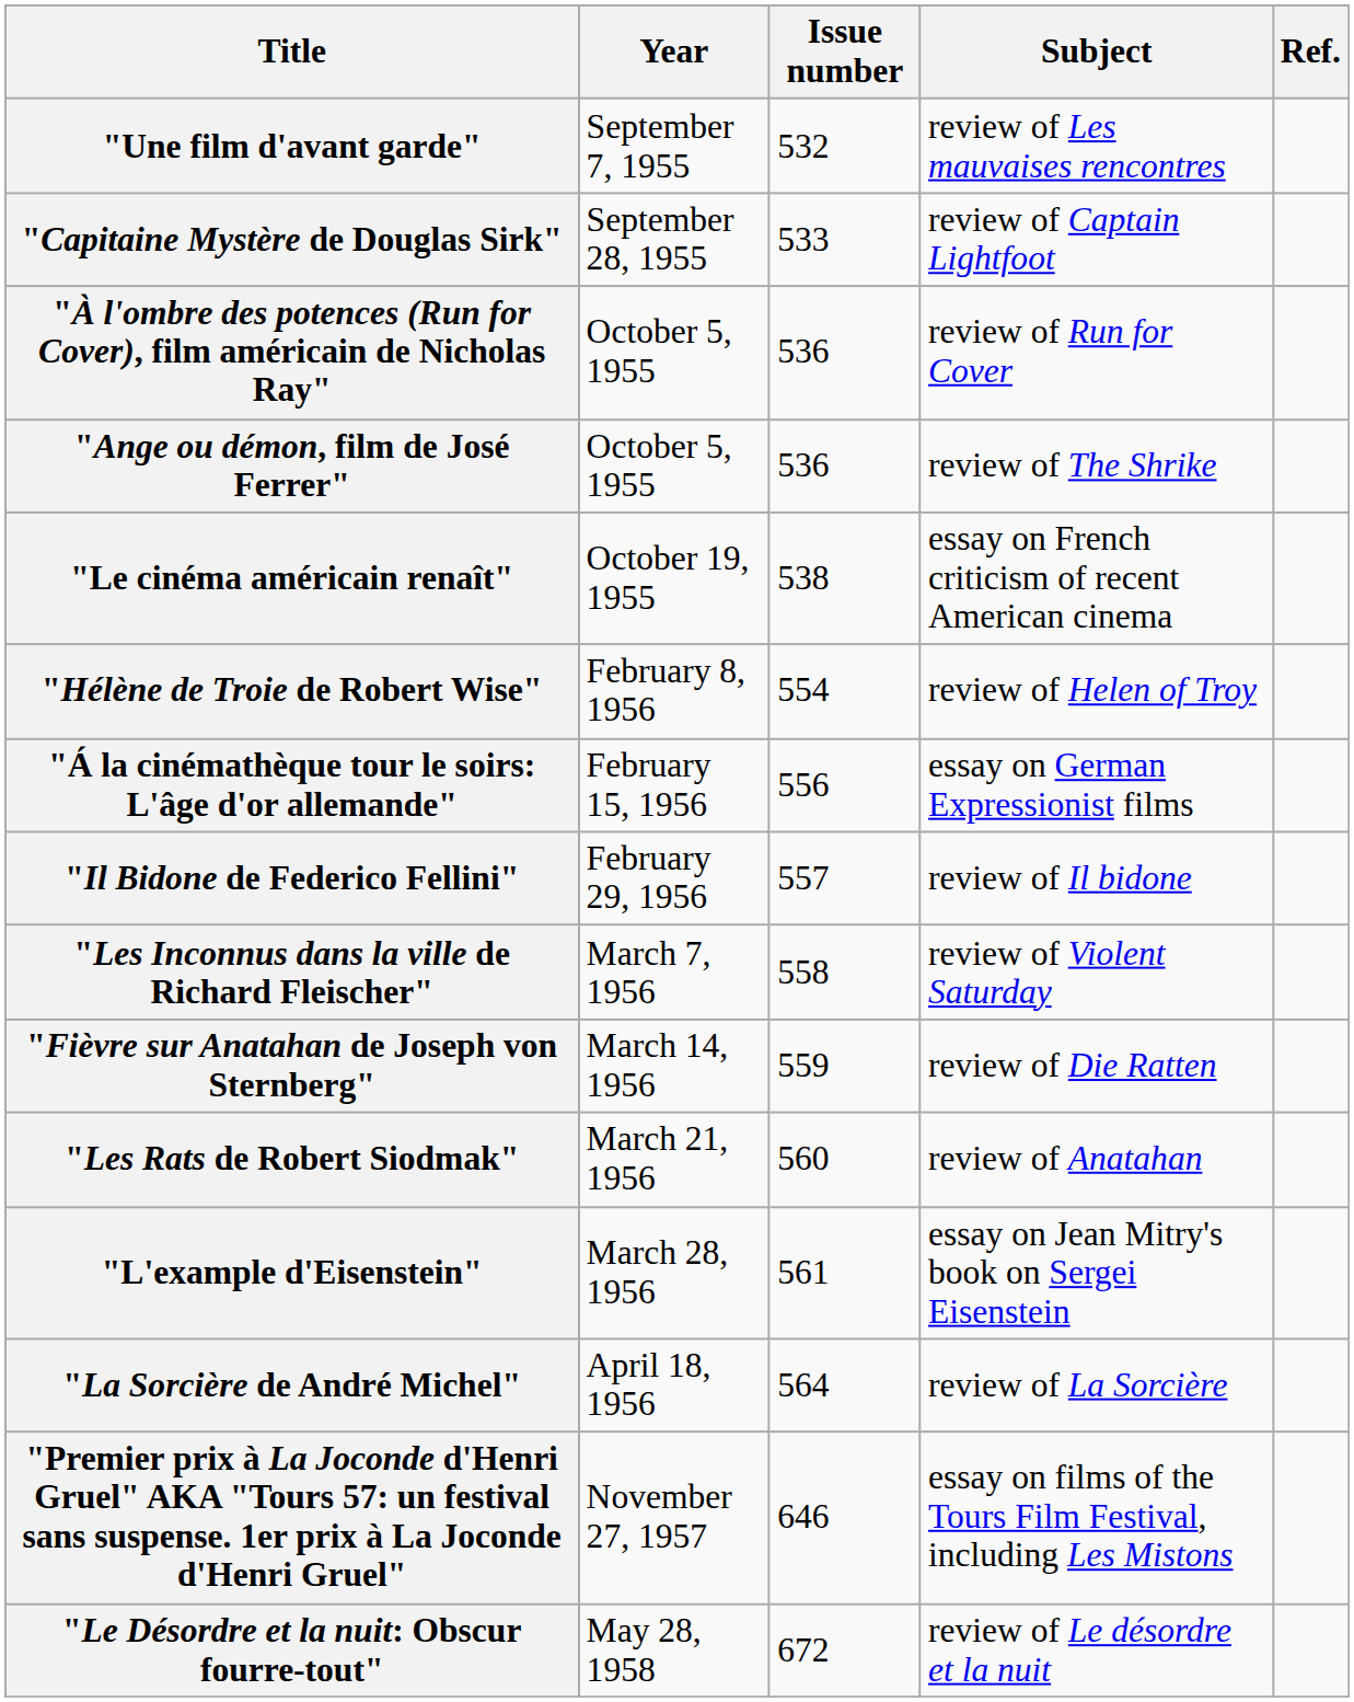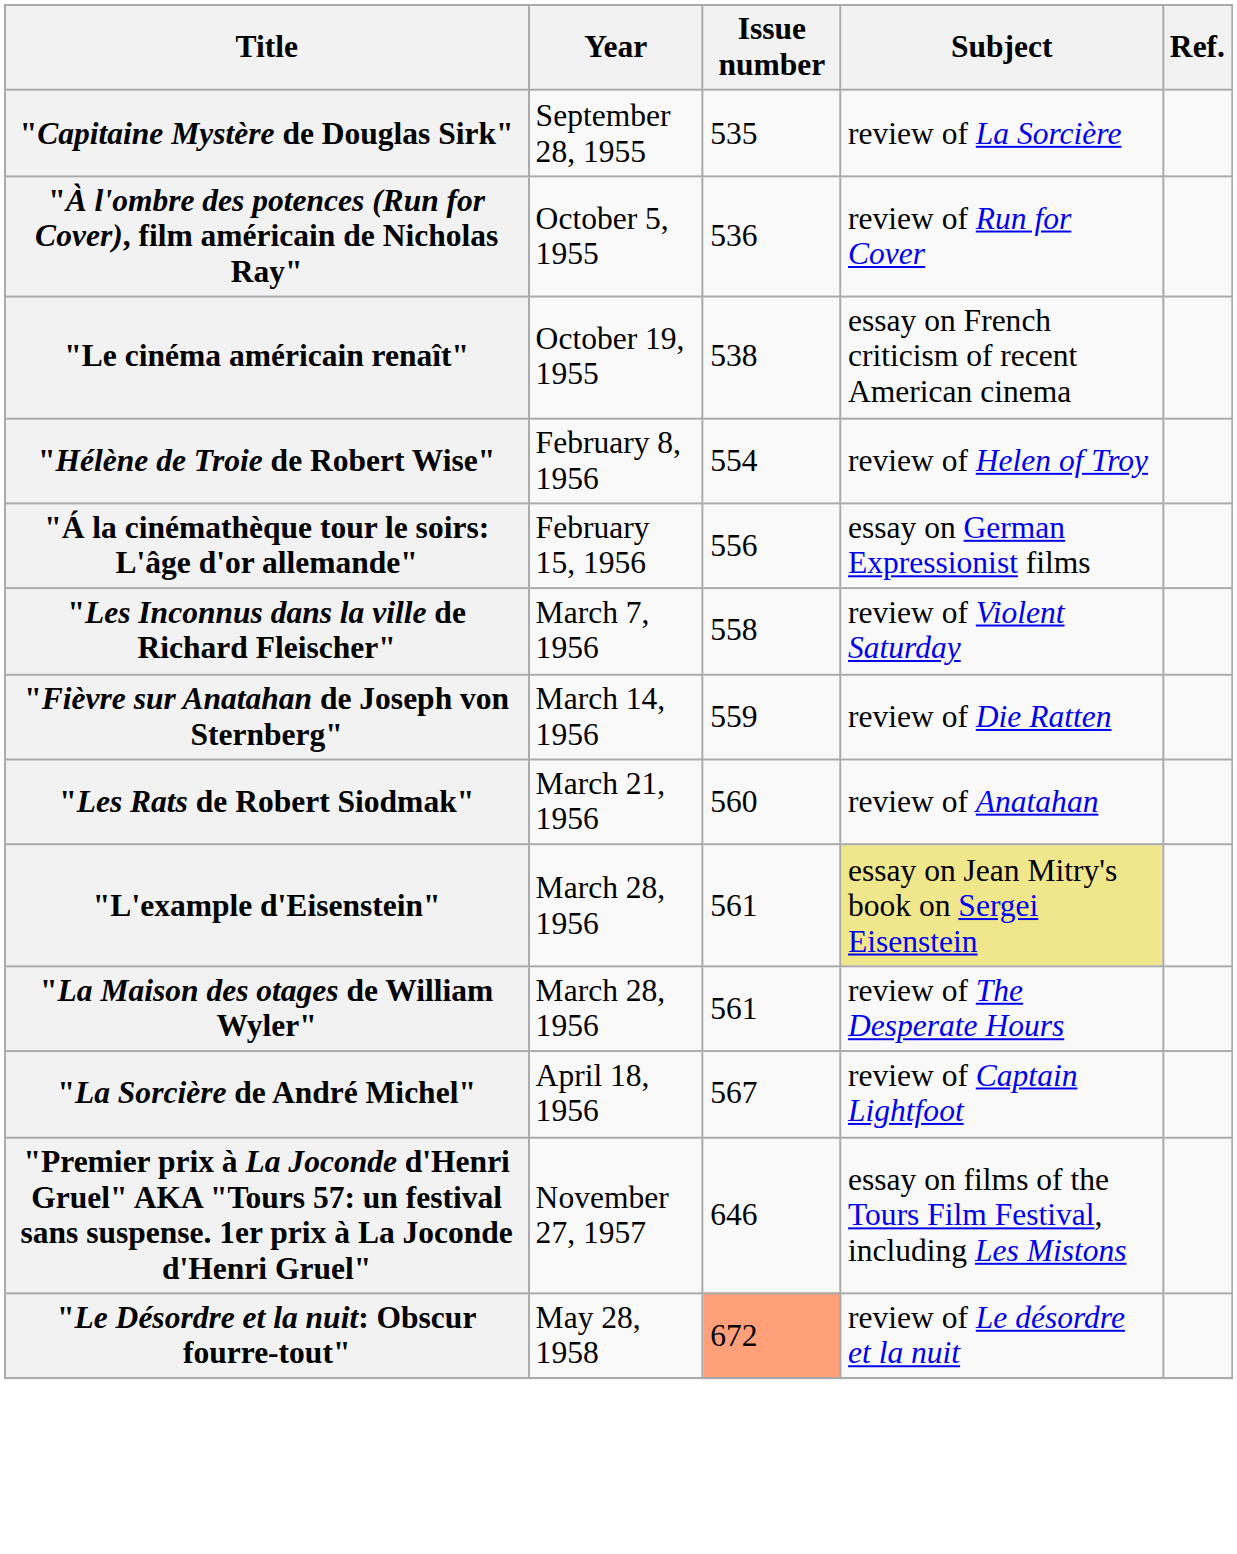 <table class="wikitable plainrowheaders sortable" style="width:100%;">
 <tr>
 <th scope="col">Title</th>
 <th scope="col">Year</th>
 <th scope="col">Issue number</th>
 <th scope="col">Subject</th>
 <th scope="col" class="unsortable">Ref.</th>
 </tr>
 <tr>
-<th scope="row">"Une film d'avant garde"</th>
-<td>September 7, 1955</td>
-<td>532</td>
-<td>review of <em><a href='#'>Les mauvaises rencontres</a></em></td>
-<td></td>
-</tr>
-<tr>
 <th scope="row">"<em>Capitaine Mystère</em> de Douglas Sirk"</th>
 <td>September 28, 1955</td>
-<td>533</td>
-<td>review of <em><a href='#'>Captain Lightfoot</a></em></td>
+<td>535</td>
+<td>review of <em><a href='#'>La Sorcière</a></em></td>
 <td></td>
 </tr>
 <tr>
 <th scope="row">"<em>À l'ombre des potences (Run for Cover)</em>, film américain de Nicholas Ray"</th>
 <td>October 5, 1955</td>
 <td>536</td>
 <td>review of <em><a href='#'>Run for Cover</a></em></td>
-<td></td>
-</tr>
-<tr>
-<th scope="row">"<em>Ange ou démon</em>, film de José Ferrer"</th>
-<td>October 5, 1955</td>
-<td>536</td>
-<td>review of <em><a href='#'>The Shrike</a></em></td>
 <td></td>
 </tr>
 <tr>
 <th scope="row">"Le cinéma américain renaît"</th>
 <td>October 19, 1955</td>
 <td>538</td>
 <td>essay on French criticism of recent American cinema</td>
 <td></td>
 </tr>
 <tr>
 <th scope="row">"<em>Hélène de Troie</em> de Robert Wise"</th>
 <td>February 8, 1956</td>
 <td>554</td>
 <td>review of <em><a href='#'>Helen of Troy</a></em></td>
 <td></td>
 </tr>
 <tr>
 <th scope="row">"Á la cinémathèque tour le soirs: L'âge d'or allemande"</th>
 <td>February 15, 1956</td>
 <td>556</td>
 <td>essay on <a href='#'>German Expressionist</a> films</td>
-<td></td>
-</tr>
-<tr>
-<th scope="row">"<em>Il Bidone</em> de Federico Fellini"</th>
-<td>February 29, 1956</td>
-<td>557</td>
-<td>review of <em><a href='#'>Il bidone</a></em></td>
 <td></td>
 </tr>
 <tr>
 <th scope="row">"<em>Les Inconnus dans la ville</em> de Richard Fleischer"</th>
 <td>March 7, 1956</td>
 <td>558</td>
 <td>review of <em><a href='#'>Violent Saturday</a></em></td>
 <td></td>
 </tr>
 <tr>
 <th scope="row">"<em>Fièvre sur Anatahan</em> de Joseph von Sternberg"</th>
 <td>March 14, 1956</td>
 <td>559</td>
 <td>review of <em><a href='#'>Die Ratten</a></em></td>
 <td></td>
 </tr>
 <tr>
 <th scope="row">"<em>Les Rats</em> de Robert Siodmak"</th>
 <td>March 21, 1956</td>
 <td>560</td>
 <td>review of <em><a href='#'>Anatahan</a></em></td>
 <td></td>
 </tr>
 <tr>
 <th scope="row">"L'example d'Eisenstein"</th>
 <td>March 28, 1956</td>
 <td>561</td>
-<td>essay on Jean Mitry's book on <a href='#'>Sergei Eisenstein</a></td>
+<td style="background: khaki;">essay on Jean Mitry's book on <a href='#'>Sergei Eisenstein</a></td>
+<td></td>
+</tr>
+<tr>
+<th scope="row">"<em>La Maison des otages</em> de William Wyler"</th>
+<td>March 28, 1956</td>
+<td>561</td>
+<td>review of <em><a href='#'>The Desperate Hours</a></em></td>
 <td></td>
 </tr>
 <tr>
 <th scope="row">"<em>La Sorcière</em> de André Michel"</th>
 <td>April 18, 1956</td>
-<td>564</td>
-<td>review of <em><a href='#'>La Sorcière</a></em></td>
+<td>567</td>
+<td>review of <em><a href='#'>Captain Lightfoot</a></em></td>
 <td></td>
 </tr>
 <tr>
 <th scope="row">"Premier prix à <em>La Joconde</em> d'Henri Gruel" AKA "Tours 57: un festival sans suspense. 1er prix à La Joconde d'Henri Gruel"</th>
 <td>November 27, 1957</td>
 <td>646</td>
 <td>essay on films of the <a href='#'>Tours Film Festival</a>, including <em><a href='#'>Les Mistons</a></em></td>
 <td></td>
 </tr>
 <tr>
 <th scope="row">"<em>Le Désordre et la nuit</em>: Obscur fourre-tout"</th>
 <td>May 28, 1958</td>
-<td>672</td>
+<td style="background: lightsalmon;">672</td>
 <td>review of <em><a href='#'>Le désordre et la nuit</a></em></td>
 <td></td>
 </tr>
 <tr>
 </tr>
 </table>
